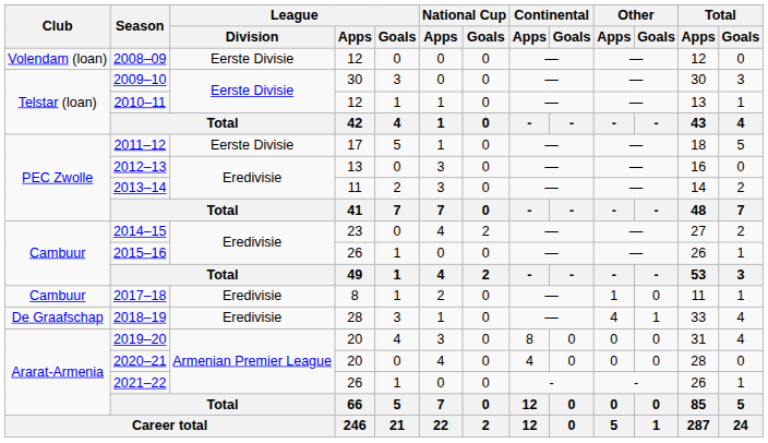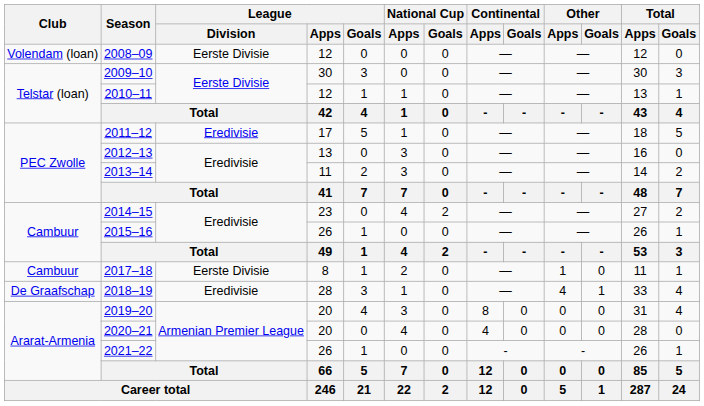 <table class="wikitable" style="text-align:center">
 <tr>
 <th rowspan="2">Club</th>
 <th rowspan="2">Season</th>
 <th colspan="3">League</th>
 <th colspan="2">National Cup</th>
 <th colspan="2">Continental</th>
 <th colspan="2">Other</th>
 <th colspan="2">Total</th>
 </tr>
 <tr>
 <th>Division</th>
 <th>Apps</th>
 <th>Goals</th>
 <th>Apps</th>
 <th>Goals</th>
 <th>Apps</th>
 <th>Goals</th>
 <th>Apps</th>
 <th>Goals</th>
 <th>Apps</th>
 <th>Goals</th>
 </tr>
 <tr>
 <td><a href='#'>Volendam</a> (loan)</td>
 <td><a href='#'>2008–09</a></td>
 <td>Eerste Divisie</td>
 <td>12</td>
 <td>0</td>
 <td>0</td>
 <td>0</td>
 <td colspan="2">—</td>
 <td colspan="2">—</td>
 <td>12</td>
 <td>0</td>
 </tr>
 <tr>
 <td rowspan="3"><a href='#'>Telstar</a> (loan)</td>
 <td><a href='#'>2009–10</a></td>
 <td rowspan="2"><a href='#'>Eerste Divisie</a></td>
 <td>30</td>
 <td>3</td>
 <td>0</td>
 <td>0</td>
 <td colspan="2">—</td>
 <td colspan="2">—</td>
 <td>30</td>
 <td>3</td>
 </tr>
 <tr>
 <td><a href='#'>2010–11</a></td>
 <td>12</td>
 <td>1</td>
 <td>1</td>
 <td>0</td>
 <td colspan="2">—</td>
 <td colspan="2">—</td>
 <td>13</td>
 <td>1</td>
 </tr>
 <tr>
 <th colspan="2">Total</th>
 <th>42</th>
 <th>4</th>
 <th>1</th>
 <th>0</th>
 <th>-</th>
 <th>-</th>
 <th>-</th>
 <th>-</th>
 <th>43</th>
 <th>4</th>
 </tr>
 <tr>
 <td rowspan="4"><a href='#'>PEC Zwolle</a></td>
 <td><a href='#'>2011–12</a></td>
-<td>Eerste Divisie</td>
+<td><a href='#'>Eredivisie</a></td>
 <td>17</td>
 <td>5</td>
 <td>1</td>
 <td>0</td>
 <td colspan="2">—</td>
 <td colspan="2">—</td>
 <td>18</td>
 <td>5</td>
 </tr>
 <tr>
 <td><a href='#'>2012–13</a></td>
 <td rowspan="2">Eredivisie</td>
 <td>13</td>
 <td>0</td>
 <td>3</td>
 <td>0</td>
 <td colspan="2">—</td>
 <td colspan="2">—</td>
 <td>16</td>
 <td>0</td>
 </tr>
 <tr>
 <td><a href='#'>2013–14</a></td>
 <td>11</td>
 <td>2</td>
 <td>3</td>
 <td>0</td>
 <td colspan="2">—</td>
 <td colspan="2">—</td>
 <td>14</td>
 <td>2</td>
 </tr>
 <tr>
 <th colspan="2">Total</th>
 <th>41</th>
 <th>7</th>
 <th>7</th>
 <th>0</th>
 <th>-</th>
 <th>-</th>
 <th>-</th>
 <th>-</th>
 <th>48</th>
 <th>7</th>
 </tr>
 <tr>
 <td rowspan="3"><a href='#'>Cambuur</a></td>
 <td><a href='#'>2014–15</a></td>
 <td rowspan="2">Eredivisie</td>
 <td>23</td>
 <td>0</td>
 <td>4</td>
 <td>2</td>
 <td colspan="2">—</td>
 <td colspan="2">—</td>
 <td>27</td>
 <td>2</td>
 </tr>
 <tr>
 <td><a href='#'>2015–16</a></td>
 <td>26</td>
 <td>1</td>
 <td>0</td>
 <td>0</td>
 <td colspan="2">—</td>
 <td colspan="2">—</td>
 <td>26</td>
 <td>1</td>
 </tr>
 <tr>
 <th colspan="2">Total</th>
 <th>49</th>
 <th>1</th>
 <th>4</th>
 <th>2</th>
 <th>-</th>
 <th>-</th>
 <th>-</th>
 <th>-</th>
 <th>53</th>
 <th>3</th>
 </tr>
 <tr>
 <td><a href='#'>Cambuur</a></td>
 <td><a href='#'>2017–18</a></td>
-<td>Eredivisie</td>
+<td>Eerste Divisie</td>
 <td>8</td>
 <td>1</td>
 <td>2</td>
 <td>0</td>
 <td colspan="2">—</td>
 <td>1</td>
 <td>0</td>
 <td>11</td>
 <td>1</td>
 </tr>
 <tr>
 <td><a href='#'>De Graafschap</a></td>
 <td><a href='#'>2018–19</a></td>
 <td>Eredivisie</td>
 <td>28</td>
 <td>3</td>
 <td>1</td>
 <td>0</td>
 <td colspan="2">—</td>
 <td>4</td>
 <td>1</td>
 <td>33</td>
 <td>4</td>
 </tr>
 <tr>
 <td rowspan="4"><a href='#'>Ararat-Armenia</a></td>
 <td><a href='#'>2019–20</a></td>
 <td rowspan="3"><a href='#'>Armenian Premier League</a></td>
 <td>20</td>
 <td>4</td>
 <td>3</td>
 <td>0</td>
 <td>8</td>
 <td>0</td>
 <td>0</td>
 <td>0</td>
 <td>31</td>
 <td>4</td>
 </tr>
 <tr>
 <td><a href='#'>2020–21</a></td>
 <td>20</td>
 <td>0</td>
 <td>4</td>
 <td>0</td>
 <td>4</td>
 <td>0</td>
 <td>0</td>
 <td>0</td>
 <td>28</td>
 <td>0</td>
 </tr>
 <tr>
 <td><a href='#'>2021–22</a></td>
 <td>26</td>
 <td>1</td>
 <td>0</td>
 <td>0</td>
 <td colspan="2">-</td>
 <td colspan="2">-</td>
 <td>26</td>
 <td>1</td>
 </tr>
 <tr>
 <th colspan="2">Total</th>
 <th>66</th>
 <th>5</th>
 <th>7</th>
 <th>0</th>
 <th>12</th>
 <th>0</th>
 <th>0</th>
 <th>0</th>
 <th>85</th>
 <th>5</th>
 </tr>
 <tr>
 <th colspan="3">Career total</th>
 <th>246</th>
 <th>21</th>
 <th>22</th>
 <th>2</th>
 <th>12</th>
 <th>0</th>
 <th>5</th>
 <th>1</th>
 <th>287</th>
 <th>24</th>
 </tr>
 </table>
